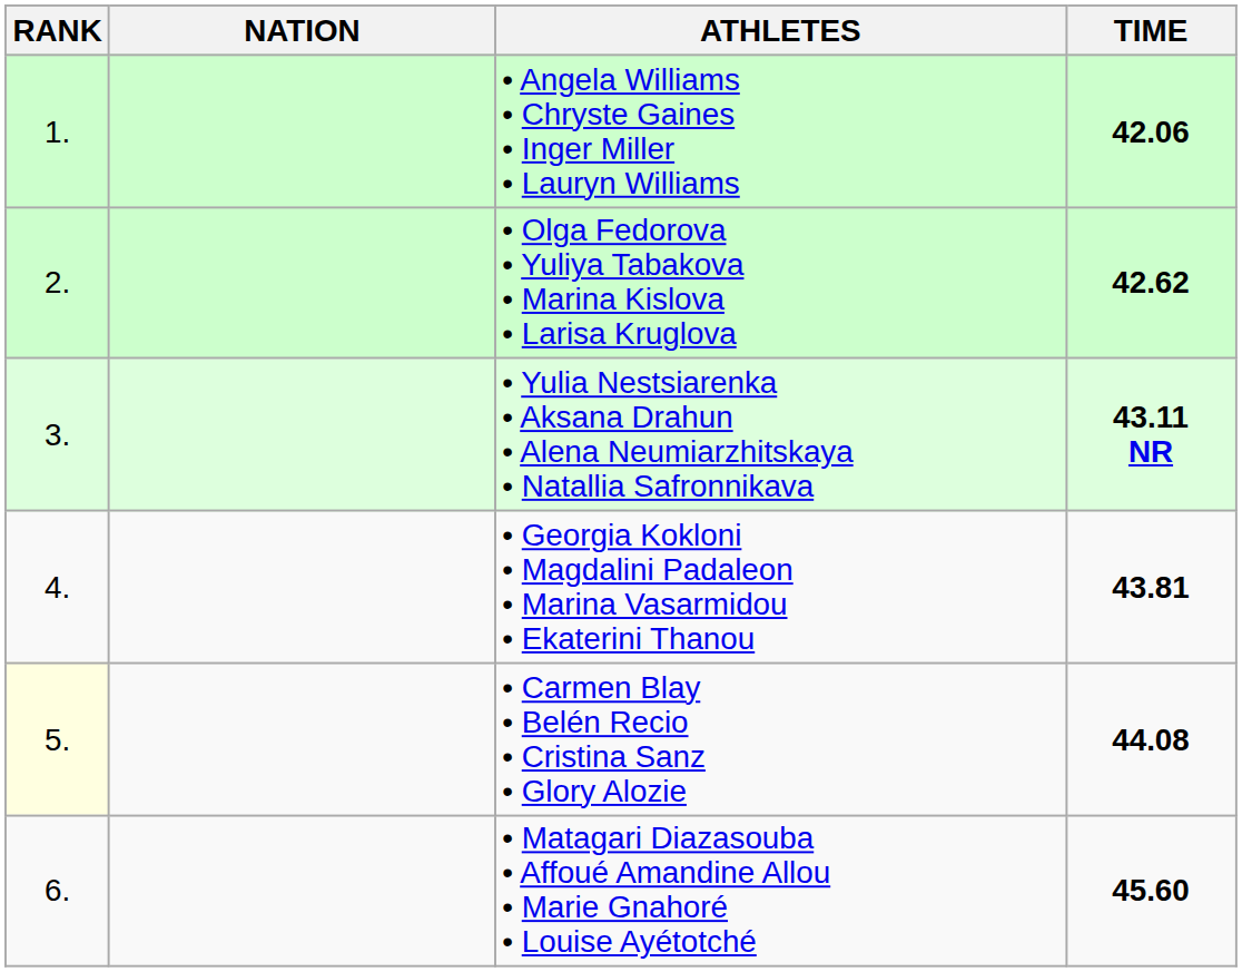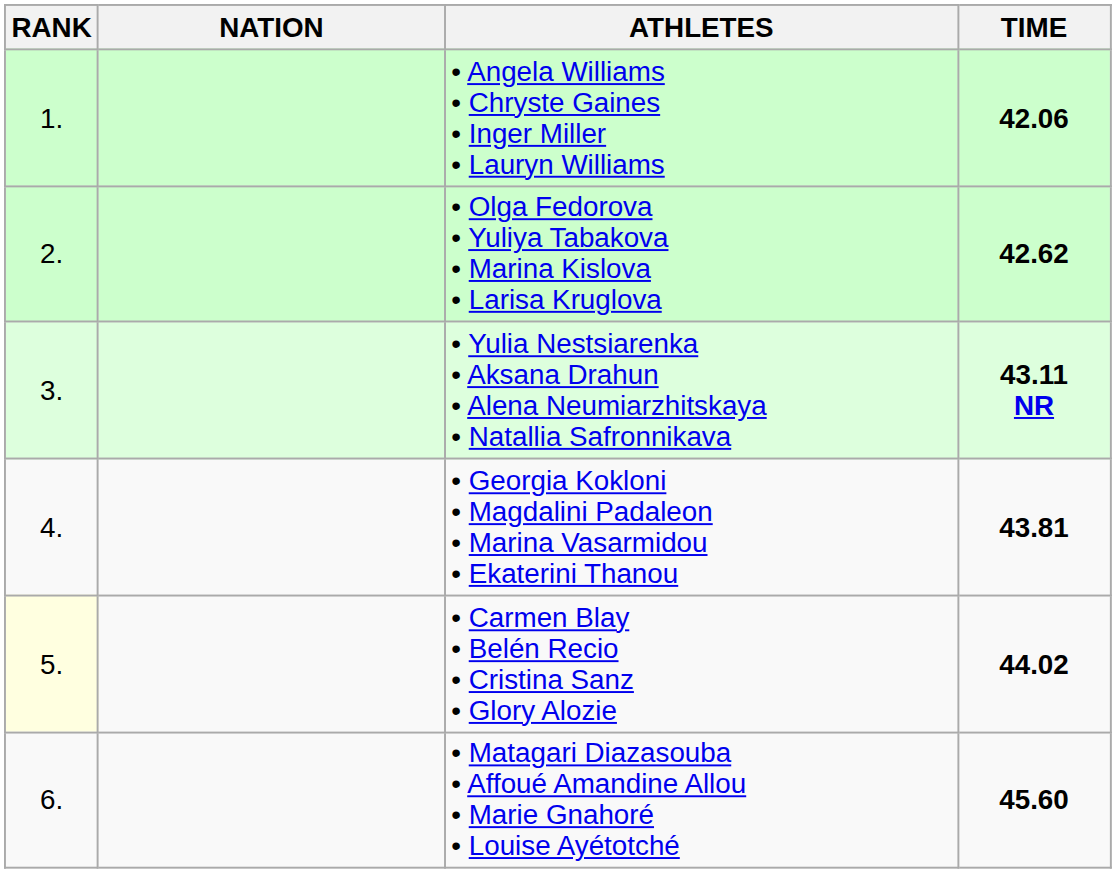 <table class="wikitable" style="border-collapse: collapse; font-size: 90%;">
 <tr>
 <th>RANK</th>
 <th style="width: 12em">NATION</th>
 <th style="width: 18em">ATHLETES</th>
 <th style="width: 5em">TIME</th>
 </tr>
 <tr style="background:#ccffcc;">
 <td align="center">1.</td>
 <td align="center"></td>
 <td>• <a href='#'>Angela Williams</a><br>• <a href='#'>Chryste Gaines</a><br>• <a href='#'>Inger Miller</a><br>• <a href='#'>Lauryn Williams</a></td>
 <td align="center"><strong>42.06</strong></td>
 </tr>
 <tr style="background:#ccffcc;">
 <td align="center">2.</td>
 <td align="center"></td>
 <td>• <a href='#'>Olga Fedorova</a><br>• <a href='#'>Yuliya Tabakova</a><br>• <a href='#'>Marina Kislova</a><br>• <a href='#'>Larisa Kruglova</a></td>
 <td align="center"><strong>42.62</strong></td>
 </tr>
 <tr style="background:#ddffdd;">
 <td align="center">3.</td>
 <td align="center"></td>
 <td>• <a href='#'>Yulia Nestsiarenka</a><br>• <a href='#'>Aksana Drahun</a><br>• <a href='#'>Alena Neumiarzhitskaya</a><br>• <a href='#'>Natallia Safronnikava</a></td>
 <td align="center"><strong>43.11</strong><br><strong><a href='#'>NR</a></strong></td>
 </tr>
 <tr>
 <td align="center">4.</td>
 <td align="center"></td>
 <td>• <a href='#'>Georgia Kokloni</a><br>• <a href='#'>Magdalini Padaleon</a><br>• <a href='#'>Marina Vasarmidou</a><br>• <a href='#'>Ekaterini Thanou</a></td>
 <td align="center"><strong>43.81</strong></td>
 </tr>
 <tr>
 <td align="center" style="background: lightyellow;">5.</td>
 <td align="center"></td>
 <td>• <a href='#'>Carmen Blay</a><br>• <a href='#'>Belén Recio</a><br>• <a href='#'>Cristina Sanz</a><br>• <a href='#'>Glory Alozie</a></td>
-<td align="center"><strong>44.08</strong></td>
+<td align="center"><strong>44.02</strong></td>
 </tr>
 <tr>
 <td align="center">6.</td>
 <td align="center"></td>
 <td>• <a href='#'>Matagari Diazasouba</a><br>• <a href='#'>Affoué Amandine Allou</a><br>• <a href='#'>Marie Gnahoré</a><br>• <a href='#'>Louise Ayétotché</a></td>
 <td align="center"><strong>45.60</strong></td>
 </tr>
 </table>
